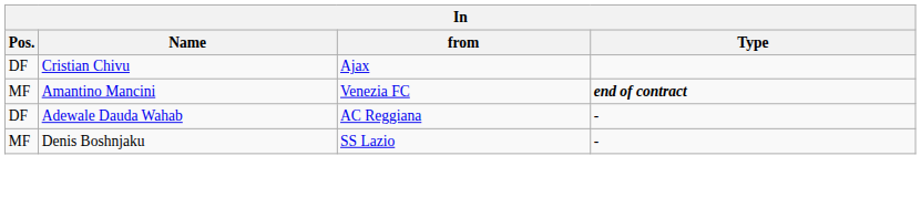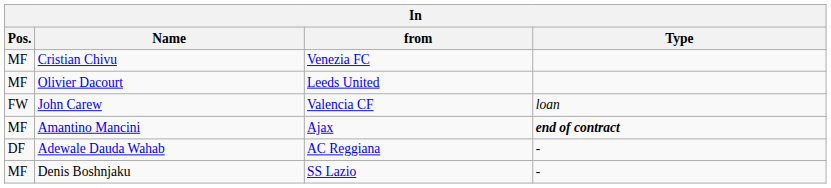 <table class="wikitable" style="font-size:90%; width:99%">
 <tr>
 <th colspan=4>In</th>
 </tr>
 <tr>
 <th width=3%>Pos.</th>
 <th width=33%>Name</th>
 <th width=28%>from</th>
 <th width=36%>Type</th>
 </tr>
 <tr>
-<td>DF</td>
+<td>MF</td>
 <td><a href='#'>Cristian Chivu</a></td>
-<td><a href='#'>Ajax</a></td>
+<td><a href='#'>Venezia FC</a></td>
 <td></td>
 </tr>
 <tr>
 <td>MF</td>
+<td><a href='#'>Olivier Dacourt</a></td>
+<td><a href='#'>Leeds United</a></td>
+<td></td>
+</tr>
+<tr>
+<td>FW</td>
+<td><a href='#'>John Carew</a></td>
+<td><a href='#'>Valencia CF</a></td>
+<td><em>loan</em></td>
+</tr>
+<tr>
+<td>MF</td>
 <td><a href='#'>Amantino Mancini</a></td>
-<td><a href='#'>Venezia FC</a></td>
+<td><a href='#'>Ajax</a></td>
 <td><strong><em>end of contract</em></strong></td>
 </tr>
 <tr>
 <td>DF</td>
 <td><a href='#'>Adewale Dauda Wahab</a></td>
 <td><a href='#'>AC Reggiana</a></td>
 <td>-</td>
 </tr>
 <tr>
 <td>MF</td>
 <td>Denis Boshnjaku</td>
 <td><a href='#'>SS Lazio</a></td>
 <td>-</td>
 </tr>
 </table>
